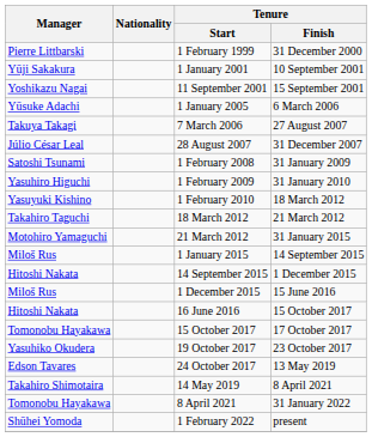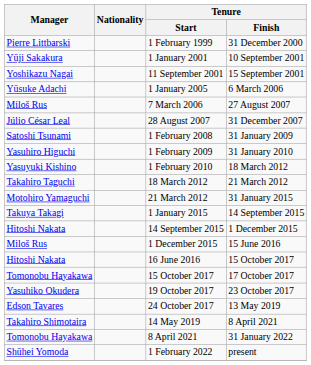 <table class="wikitable">
 <tr>
 <th rowspan="2">Manager</th>
 <th rowspan="2">Nationality</th>
 <th colspan="2">Tenure</th>
 </tr>
 <tr>
 <th>Start</th>
 <th>Finish</th>
 </tr>
 <tr>
 <td><a href='#'>Pierre Littbarski</a></td>
 <td></td>
 <td>1 February 1999</td>
 <td>31 December 2000<br></td>
 </tr>
 <tr>
 <td><a href='#'>Yūji Sakakura</a></td>
 <td></td>
 <td>1 January 2001</td>
 <td>10 September 2001<br></td>
 </tr>
 <tr>
 <td><a href='#'>Yoshikazu Nagai</a></td>
 <td></td>
 <td>11 September 2001</td>
 <td>15 September 2001<br></td>
 </tr>
 <tr>
 <td><a href='#'>Yūsuke Adachi</a></td>
 <td></td>
 <td>1 January 2005</td>
 <td>6 March 2006<br></td>
 </tr>
 <tr>
-<td><a href='#'>Takuya Takagi</a></td>
+<td><a href='#'>Miloš Rus</a></td>
 <td></td>
 <td>7 March 2006</td>
 <td>27 August 2007<br></td>
 </tr>
 <tr>
 <td><a href='#'>Júlio César Leal</a></td>
 <td></td>
 <td>28 August 2007</td>
 <td>31 December 2007<br></td>
 </tr>
 <tr>
 <td><a href='#'>Satoshi Tsunami</a></td>
 <td></td>
 <td>1 February 2008</td>
 <td>31 January 2009<br></td>
 </tr>
 <tr>
 <td><a href='#'>Yasuhiro Higuchi</a></td>
 <td></td>
 <td>1 February 2009</td>
 <td>31 January 2010<br></td>
 </tr>
 <tr>
 <td><a href='#'>Yasuyuki Kishino</a></td>
 <td></td>
 <td>1 February 2010</td>
 <td>18 March 2012<br></td>
 </tr>
 <tr>
 <td><a href='#'>Takahiro Taguchi</a></td>
 <td></td>
 <td>18 March 2012</td>
 <td>21 March 2012<br></td>
 </tr>
 <tr>
 <td><a href='#'>Motohiro Yamaguchi</a></td>
 <td></td>
 <td>21 March 2012</td>
 <td>31 January 2015<br></td>
 </tr>
 <tr>
-<td><a href='#'>Miloš Rus</a></td>
+<td><a href='#'>Takuya Takagi</a></td>
 <td></td>
 <td>1 January 2015</td>
 <td>14 September 2015<br></td>
 </tr>
 <tr>
 <td><a href='#'>Hitoshi Nakata</a></td>
 <td></td>
 <td>14 September 2015</td>
 <td>1 December 2015<br></td>
 </tr>
 <tr>
 <td><a href='#'>Miloš Rus</a></td>
 <td></td>
 <td>1 December 2015</td>
 <td>15 June 2016<br></td>
 </tr>
 <tr>
 <td><a href='#'>Hitoshi Nakata</a></td>
 <td></td>
 <td>16 June 2016</td>
 <td>15 October 2017<br></td>
 </tr>
 <tr>
 <td><a href='#'>Tomonobu Hayakawa</a></td>
 <td></td>
 <td>15 October 2017</td>
 <td>17 October 2017<br></td>
 </tr>
 <tr>
 <td><a href='#'>Yasuhiko Okudera</a></td>
 <td></td>
 <td>19 October 2017</td>
 <td>23 October 2017<br></td>
 </tr>
 <tr>
 <td><a href='#'>Edson Tavares</a></td>
 <td></td>
 <td>24 October 2017</td>
 <td>13 May 2019<br></td>
 </tr>
 <tr>
 <td><a href='#'>Takahiro Shimotaira</a></td>
 <td></td>
 <td>14 May 2019</td>
 <td>8 April 2021<br></td>
 </tr>
 <tr>
 <td><a href='#'>Tomonobu Hayakawa</a></td>
 <td></td>
 <td>8 April 2021</td>
 <td>31 January 2022<br></td>
 </tr>
 <tr>
 <td><a href='#'>Shūhei Yomoda</a></td>
 <td></td>
 <td>1 February 2022</td>
 <td>present<br></td>
 </tr>
 <tr>
 </tr>
 </table>
